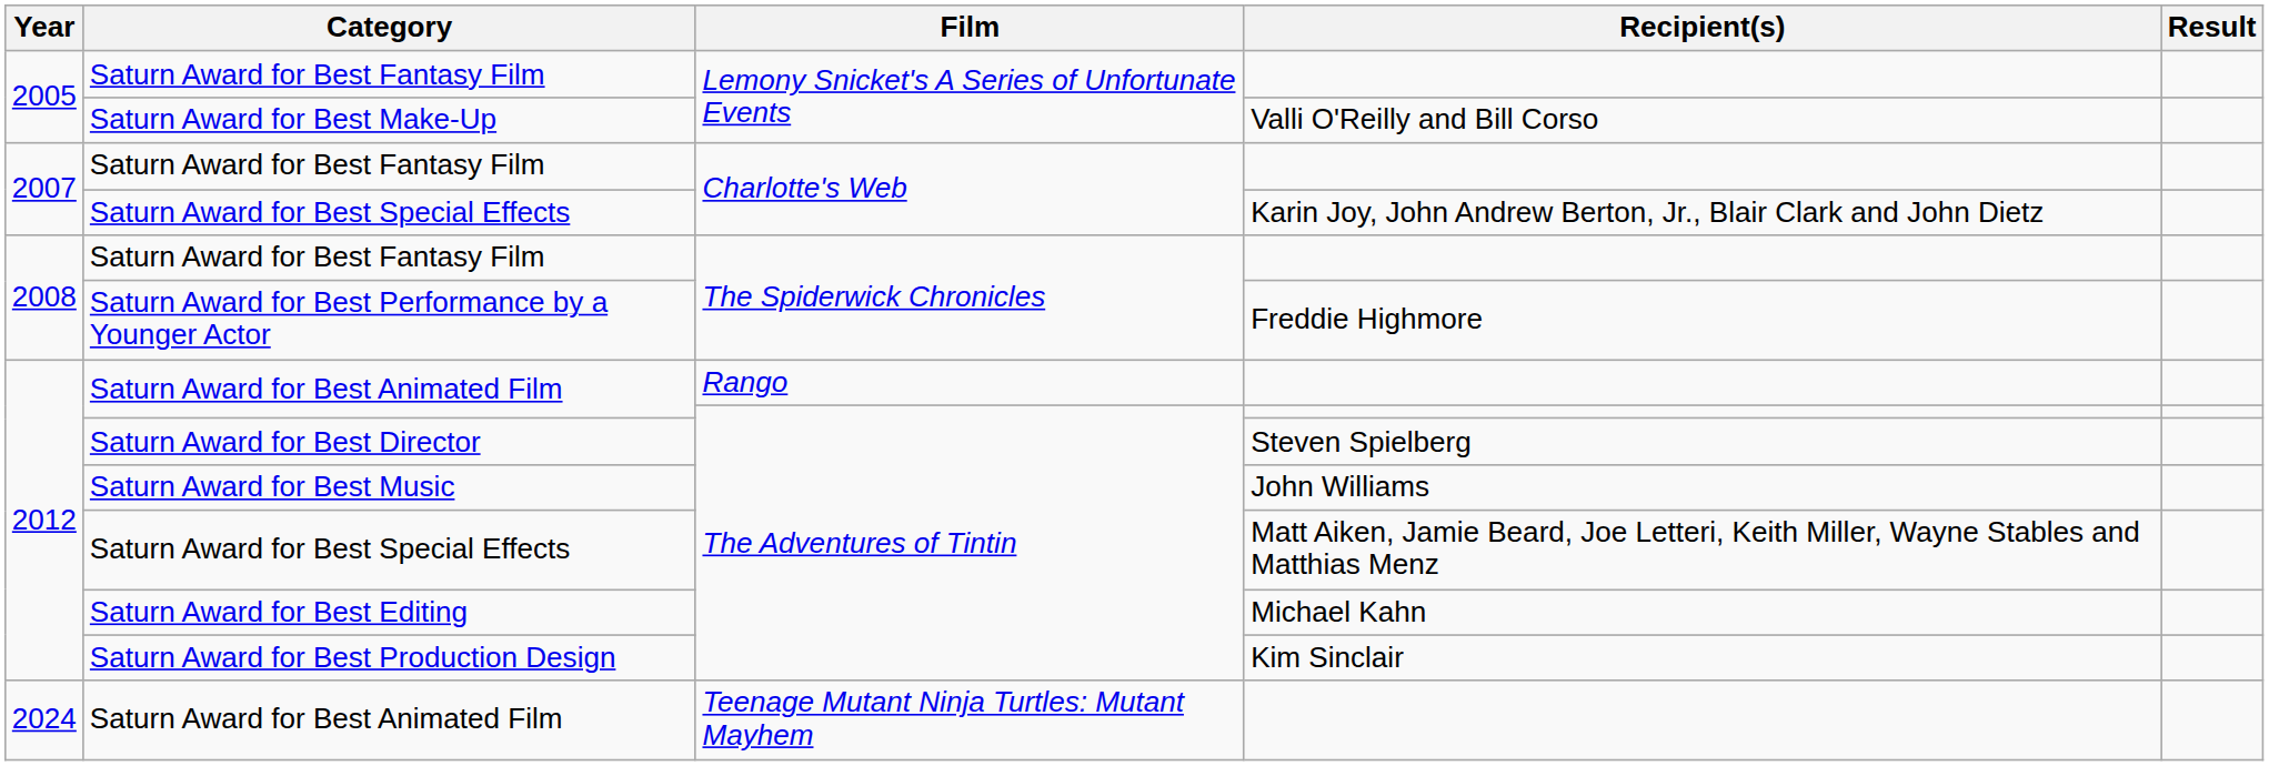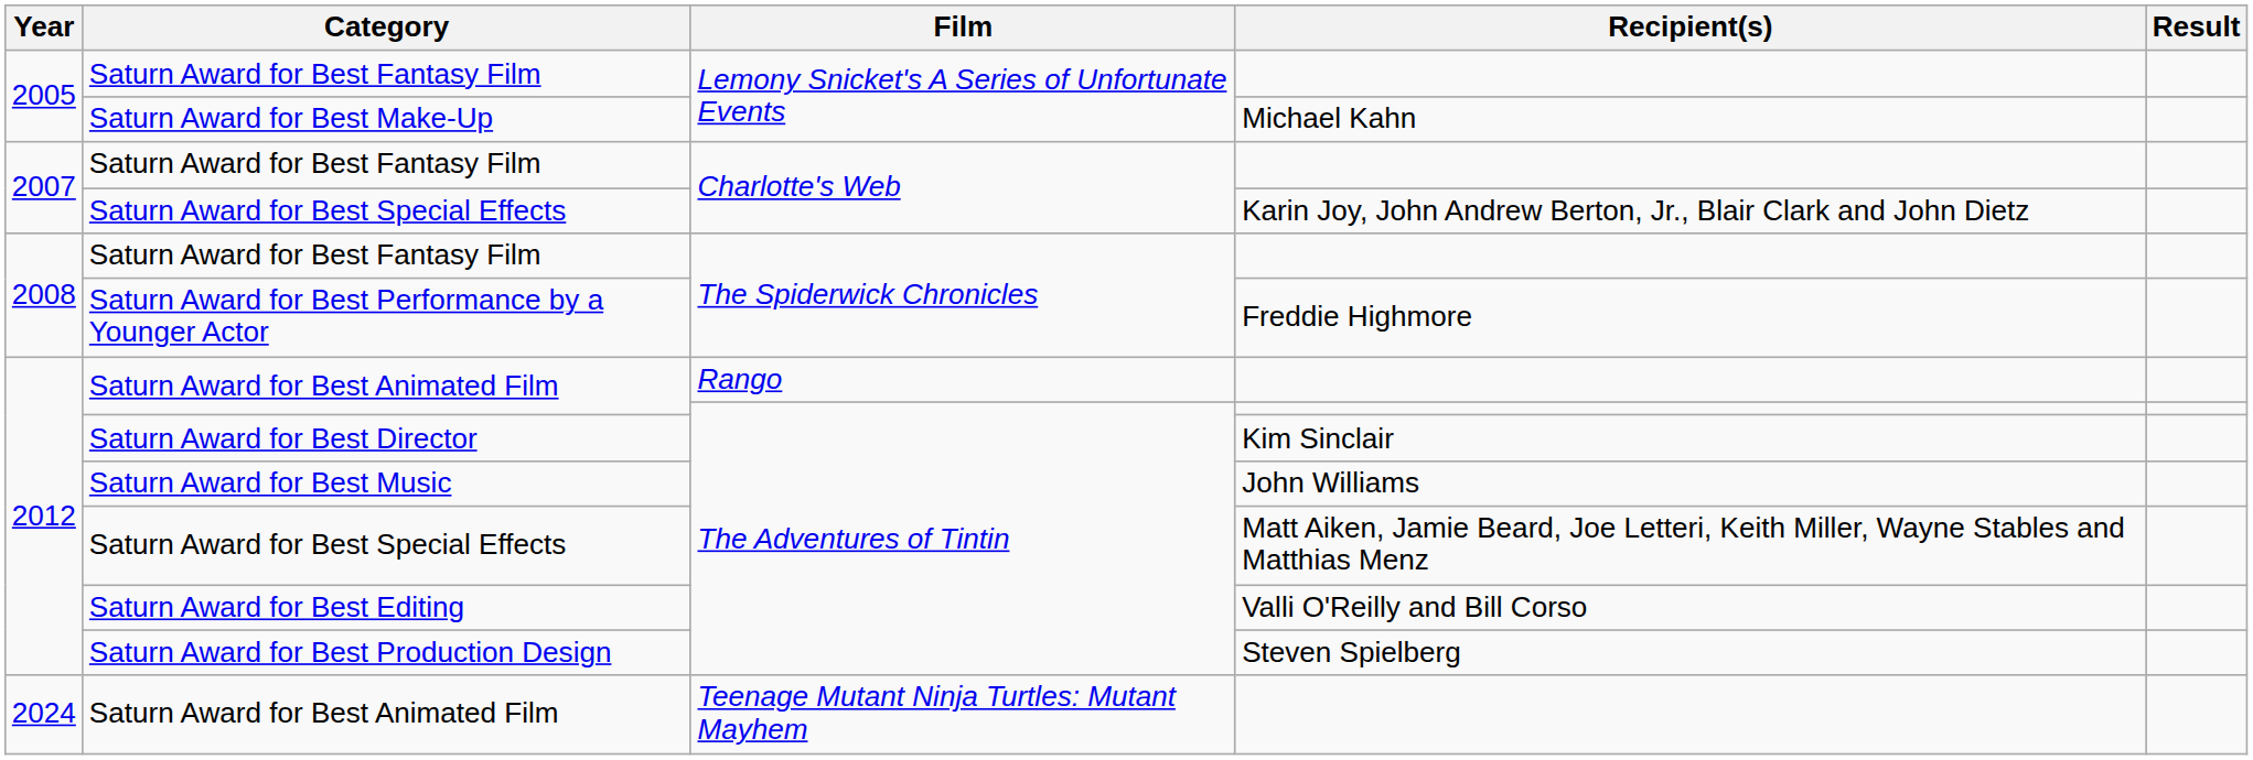 <table class="wikitable sortable ">
 <tr>
 <th>Year</th>
 <th>Category</th>
 <th>Film</th>
 <th>Recipient(s)</th>
 <th>Result</th>
 </tr>
 <tr>
 <td rowspan=2><a href='#'>2005</a></td>
 <td><a href='#'>Saturn Award for Best Fantasy Film</a></td>
 <td rowspan=2><em><a href='#'>Lemony Snicket's A Series of Unfortunate Events</a></em></td>
 <td></td>
 <td></td>
 </tr>
 <tr>
 <td><a href='#'>Saturn Award for Best Make-Up</a></td>
-<td>Valli O'Reilly and Bill Corso</td>
+<td>Michael Kahn</td>
 <td></td>
 </tr>
 <tr>
 <td rowspan=2><a href='#'>2007</a></td>
 <td>Saturn Award for Best Fantasy Film</td>
 <td rowspan=2><em><a href='#'>Charlotte's Web</a></em></td>
 <td></td>
 <td></td>
 </tr>
 <tr>
 <td><a href='#'>Saturn Award for Best Special Effects</a></td>
 <td>Karin Joy, John Andrew Berton, Jr., Blair Clark and John Dietz</td>
 <td></td>
 </tr>
 <tr>
 <td rowspan=2><a href='#'>2008</a></td>
 <td>Saturn Award for Best Fantasy Film</td>
 <td rowspan=2><em><a href='#'>The Spiderwick Chronicles</a></em></td>
 <td></td>
 <td></td>
 </tr>
 <tr>
 <td><a href='#'>Saturn Award for Best Performance by a Younger Actor</a></td>
 <td>Freddie Highmore</td>
 <td></td>
 </tr>
 <tr>
 <td rowspan=7><a href='#'>2012</a></td>
 <td rowspan=2><a href='#'>Saturn Award for Best Animated Film</a></td>
 <td><em><a href='#'>Rango</a></em></td>
 <td></td>
 <td></td>
 </tr>
 <tr>
 <td rowspan=6><em><a href='#'>The Adventures of Tintin</a></em></td>
 <td></td>
 <td></td>
 </tr>
 <tr>
 <td><a href='#'>Saturn Award for Best Director</a></td>
-<td>Steven Spielberg</td>
+<td>Kim Sinclair</td>
 <td></td>
 </tr>
 <tr>
 <td><a href='#'>Saturn Award for Best Music</a></td>
 <td>John Williams</td>
 <td></td>
 </tr>
 <tr>
 <td>Saturn Award for Best Special Effects</td>
 <td>Matt Aiken, Jamie Beard, Joe Letteri, Keith Miller, Wayne Stables and Matthias Menz</td>
 <td></td>
 </tr>
 <tr>
 <td><a href='#'>Saturn Award for Best Editing</a></td>
-<td>Michael Kahn</td>
+<td>Valli O'Reilly and Bill Corso</td>
 <td></td>
 </tr>
 <tr>
 <td><a href='#'>Saturn Award for Best Production Design</a></td>
-<td>Kim Sinclair</td>
+<td>Steven Spielberg</td>
 <td></td>
 </tr>
 <tr>
 <td><a href='#'>2024</a></td>
 <td>Saturn Award for Best Animated Film</td>
 <td><em><a href='#'>Teenage Mutant Ninja Turtles: Mutant Mayhem</a></em></td>
 <td></td>
 <td></td>
 </tr>
 </table>
